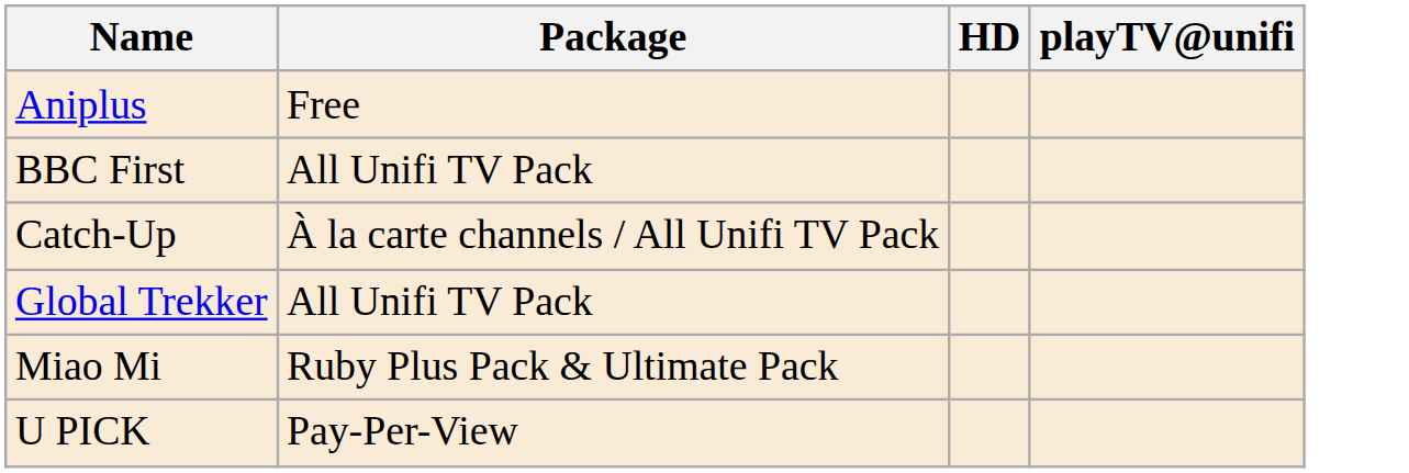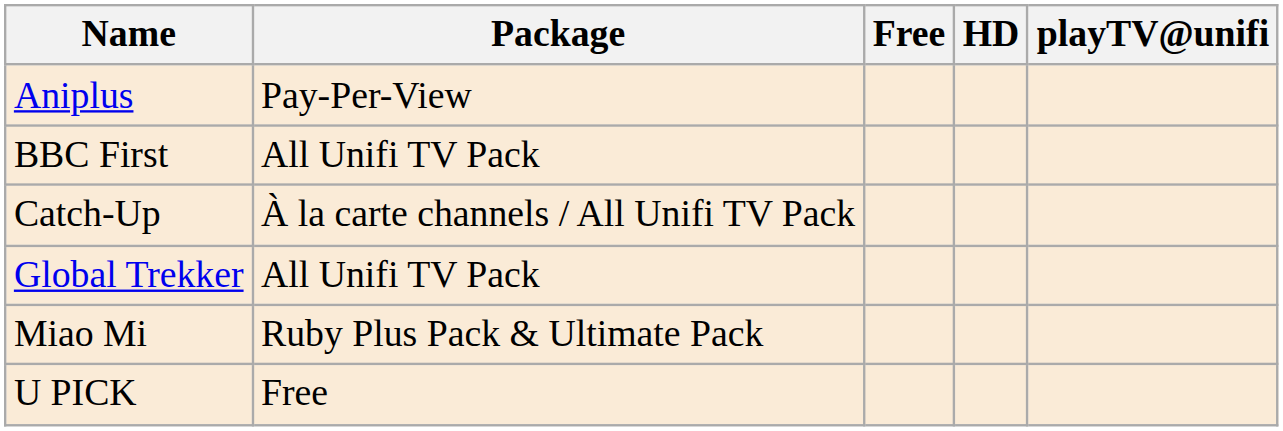 <table class="wikitable sortable">
 <tr>
 <th>Name</th>
 <th>Package</th>
+<th>Free</th>
 <th>HD</th>
 <th>playTV@unifi</th>
 </tr>
 <tr style="background:#faebd7">
 <td><a href='#'>Aniplus</a></td>
-<td>Free</td>
+<td>Pay-Per-View</td>
+<td></td>
 <td></td>
 <td></td>
 </tr>
 <tr style="background:#faebd7">
 <td>BBC First</td>
 <td>All Unifi TV Pack</td>
 <td></td>
 <td></td>
+<td></td>
 </tr>
 <tr style="background:#faebd7">
 <td>Catch-Up</td>
 <td>À la carte channels / All Unifi TV Pack</td>
+<td></td>
 <td></td>
 <td></td>
 </tr>
 <tr style="background:#faebd7">
 <td><a href='#'>Global Trekker</a></td>
 <td>All Unifi TV Pack</td>
 <td></td>
 <td></td>
+<td></td>
 </tr>
 <tr style="background:#faebd7">
 <td>Miao Mi</td>
 <td>Ruby Plus Pack & Ultimate Pack</td>
 <td></td>
 <td></td>
+<td></td>
 </tr>
 <tr style="background:#faebd7">
 <td>U PICK</td>
-<td>Pay-Per-View</td>
+<td>Free</td>
+<td></td>
 <td></td>
 <td></td>
 </tr>
 </table>
